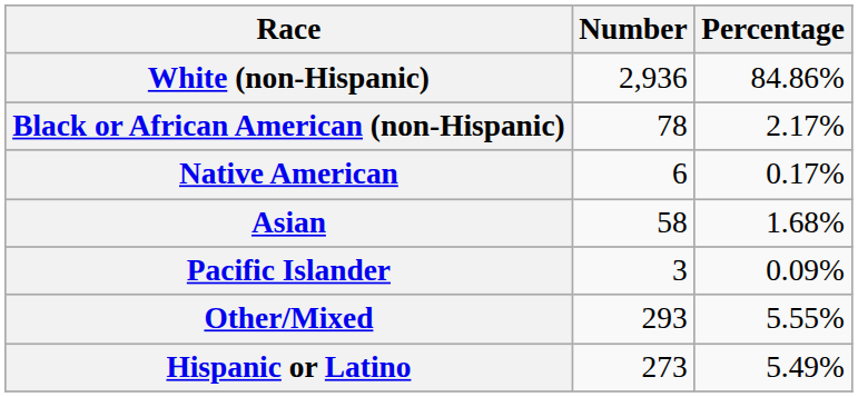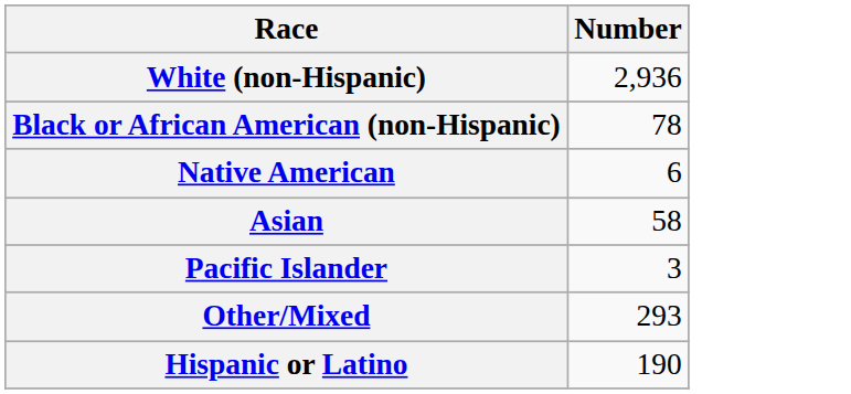 <table class="wikitable" style="text-align:right">
 <tr>
 <th scope="col">Race</th>
 <th scope="col">Number</th>
-<th scope="col">Percentage</th>
 </tr>
 <tr>
 <th scope="row"><a href='#'>White</a> (non-Hispanic)</th>
 <td>2,936</td>
-<td>84.86%</td>
 </tr>
 <tr>
 <th scope="row"><a href='#'>Black or African American</a> (non-Hispanic)</th>
 <td>78</td>
-<td>2.17%</td>
 </tr>
 <tr>
 <th scope="row"><a href='#'>Native American</a></th>
 <td>6</td>
-<td>0.17%</td>
 </tr>
 <tr>
 <th scope="row"><a href='#'>Asian</a></th>
 <td>58</td>
-<td>1.68%</td>
 </tr>
 <tr>
 <th scope="row"><a href='#'>Pacific Islander</a></th>
 <td>3</td>
-<td>0.09%</td>
 </tr>
 <tr>
 <th scope="row"><a href='#'>Other/Mixed</a></th>
 <td>293</td>
-<td>5.55%</td>
 </tr>
 <tr>
 <th scope="row"><a href='#'>Hispanic</a> or <a href='#'>Latino</a></th>
-<td>273</td>
-<td>5.49%</td>
+<td>190</td>
 </tr>
 </table>
